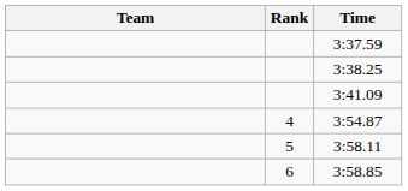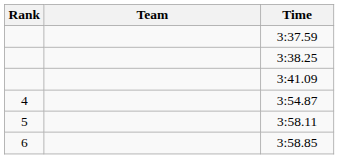 <table class=wikitable style="text-align:center">
 <tr>
+<th width=40>Rank</th>
 <th width=250>Team</th>
-<th width=40>Rank</th>
 <th width=80>Time</th>
 </tr>
 <tr>
+<td></td>
 <td align=left></td>
-<td></td>
 <td>3:37.59</td>
 </tr>
 <tr>
+<td></td>
 <td align=left></td>
-<td></td>
 <td>3:38.25</td>
 </tr>
 <tr>
+<td></td>
 <td align=left></td>
-<td></td>
 <td>3:41.09</td>
 </tr>
 <tr>
+<td>4</td>
 <td align=left></td>
-<td>4</td>
 <td>3:54.87</td>
 </tr>
 <tr>
+<td>5</td>
 <td align=left></td>
-<td>5</td>
 <td>3:58.11</td>
 </tr>
 <tr>
+<td>6</td>
 <td align=left></td>
-<td>6</td>
 <td>3:58.85</td>
 </tr>
 </table>
